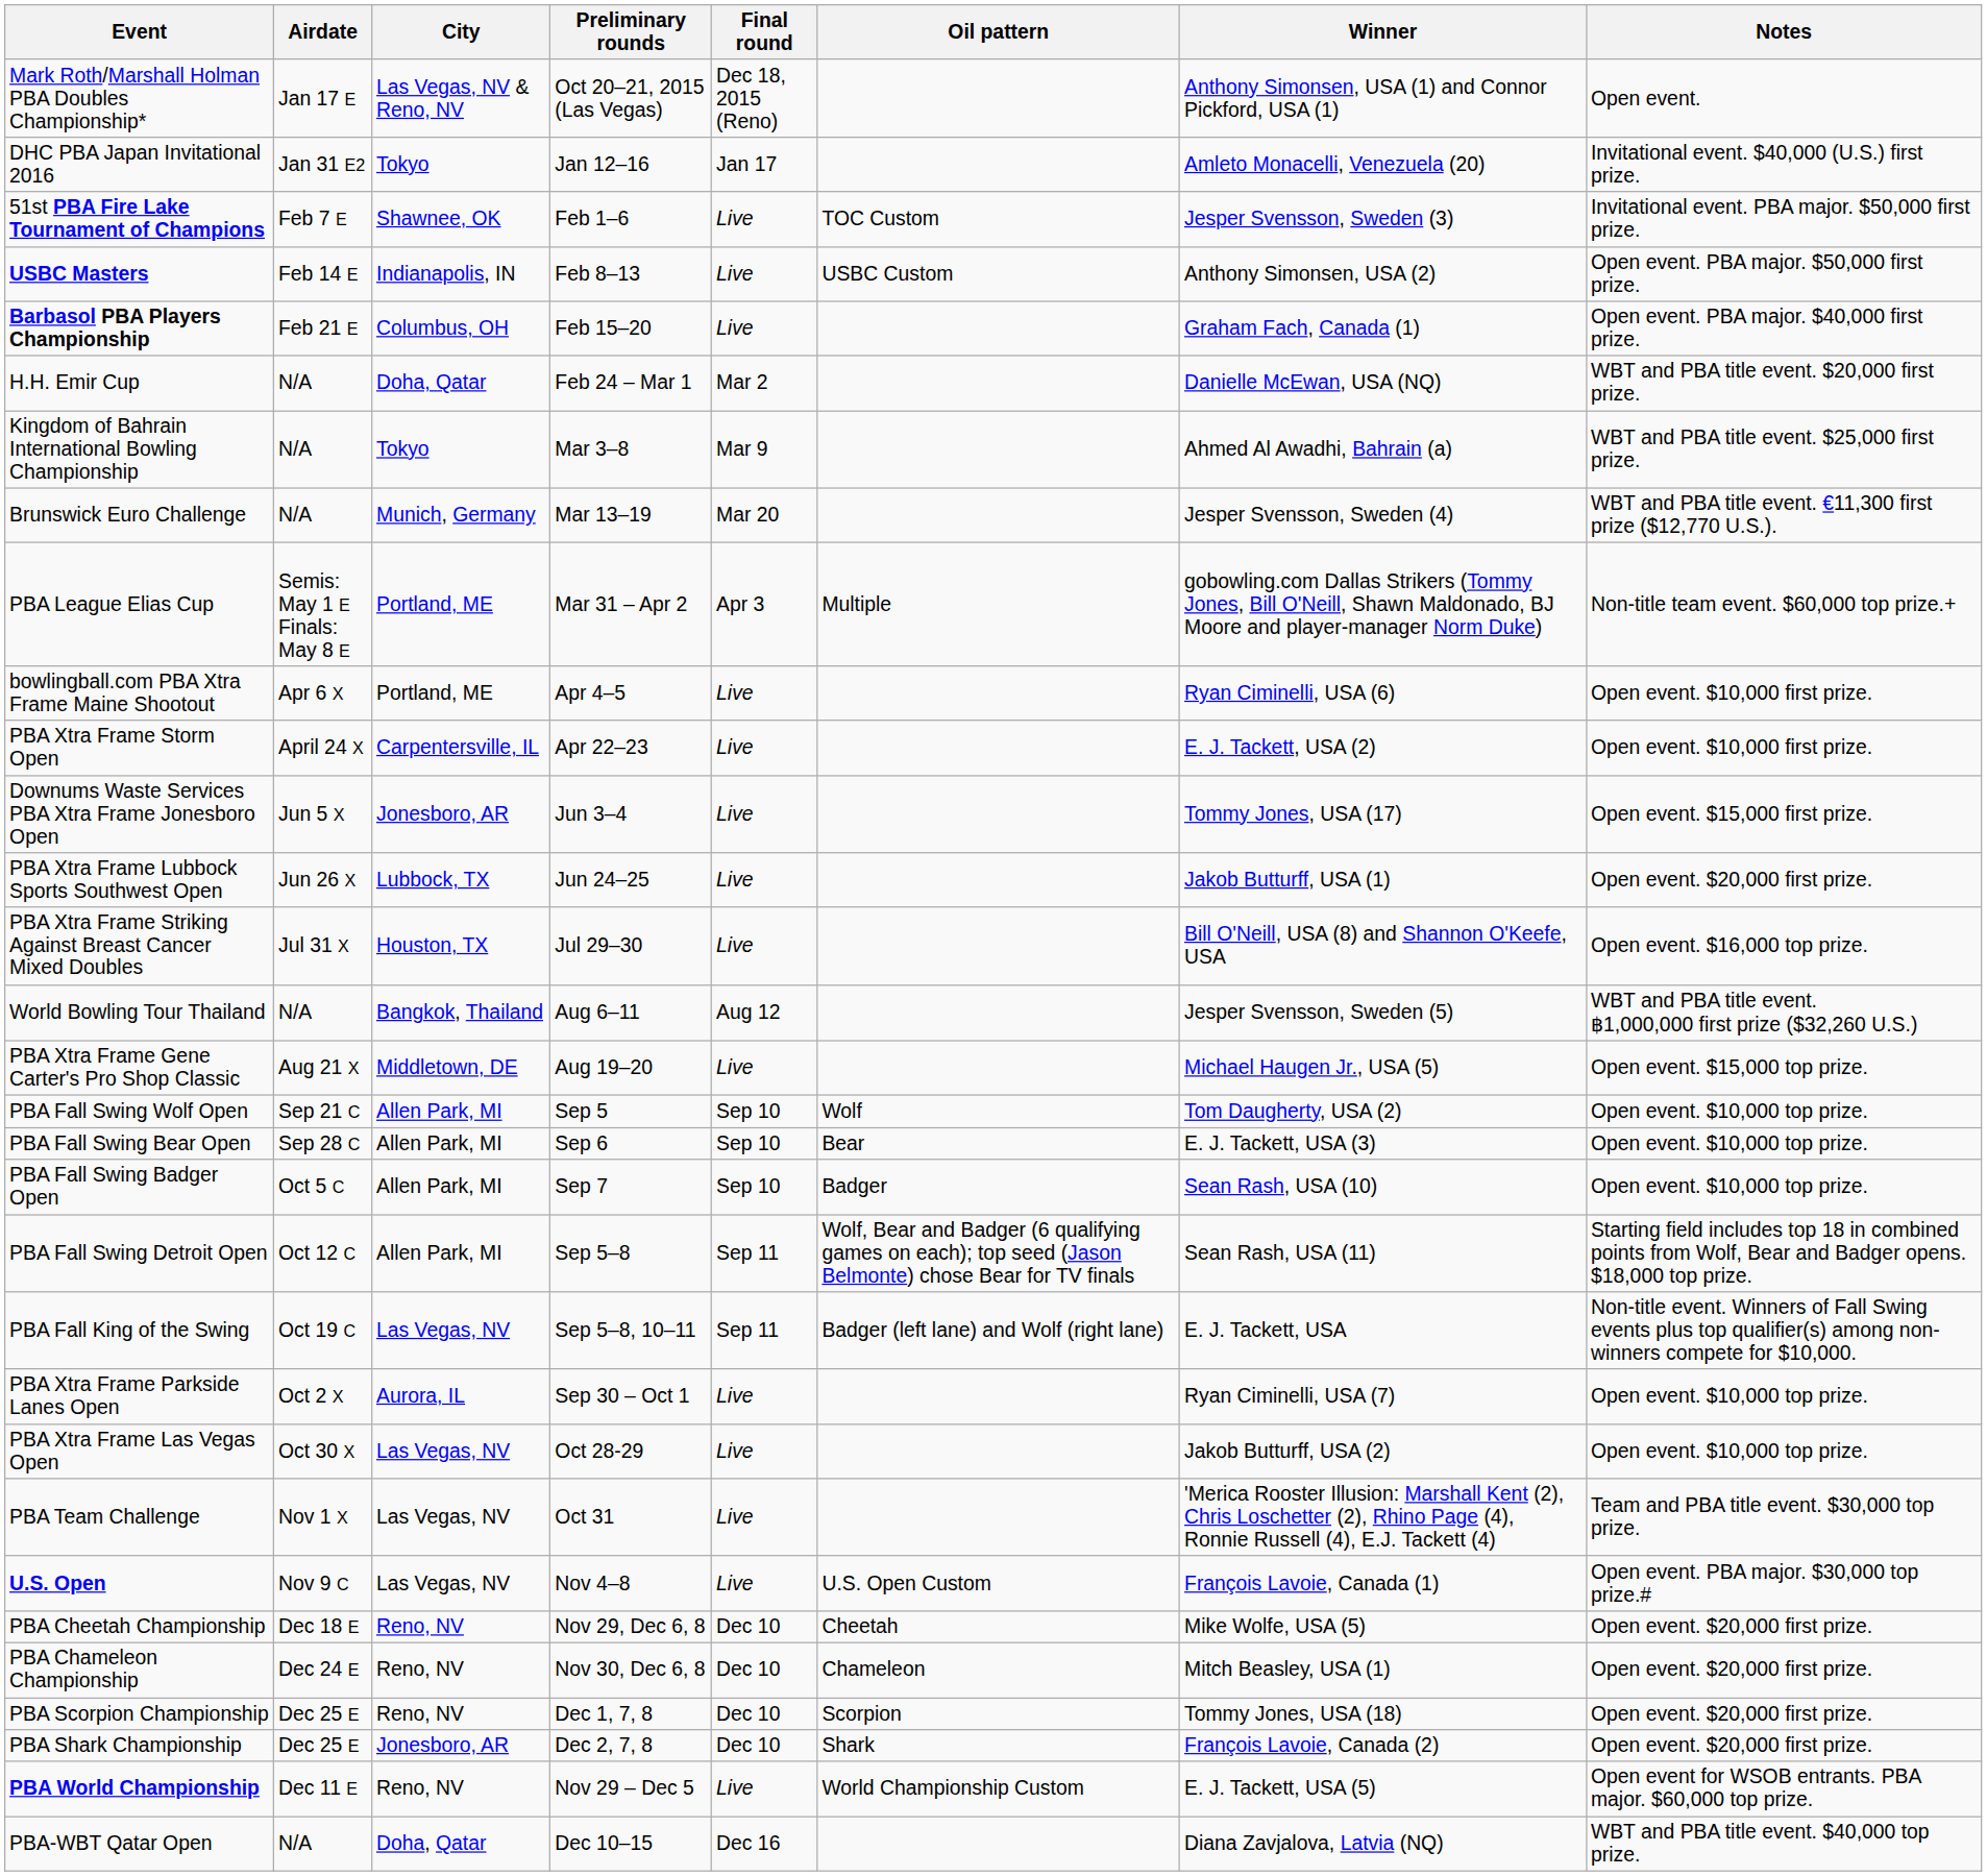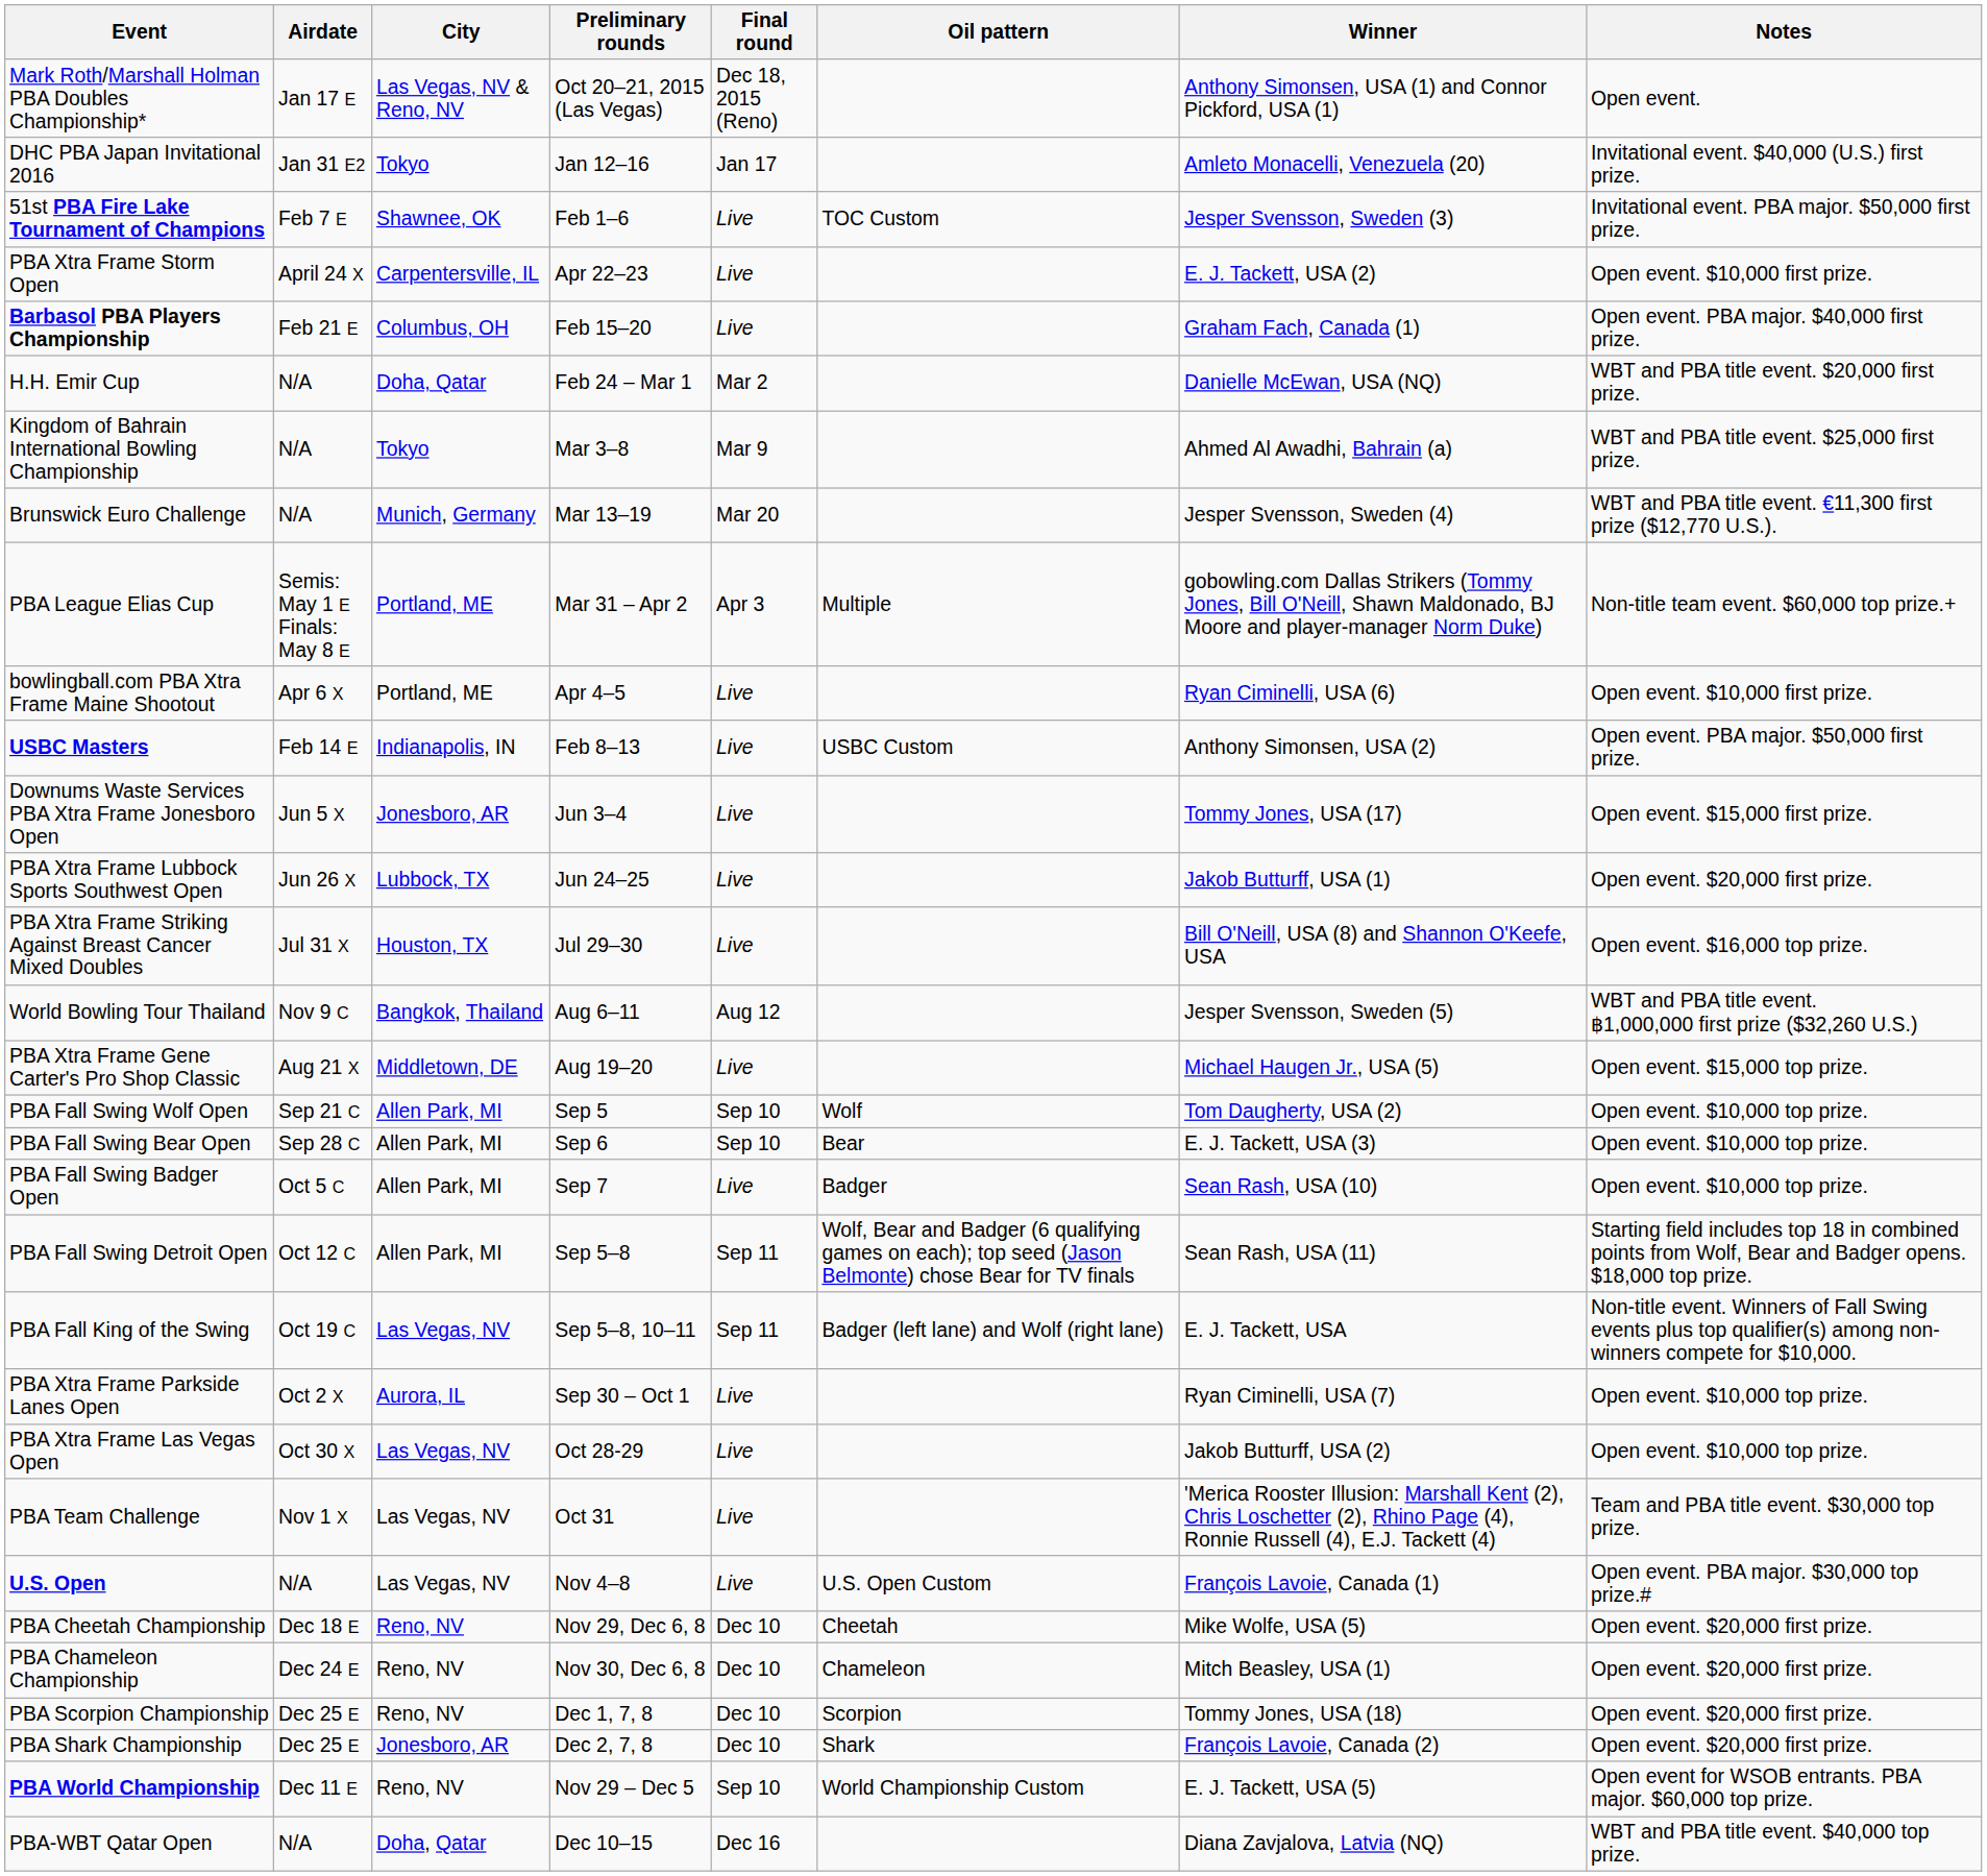 <table class="wikitable">
 <tr>
 <th>Event</th>
 <th>Airdate</th>
 <th>City</th>
 <th>Preliminary rounds</th>
 <th>Final round</th>
 <th>Oil pattern</th>
 <th>Winner</th>
 <th width=20%>Notes</th>
 </tr>
 <tr>
 <td><a href='#'>Mark Roth</a>/<a href='#'>Marshall Holman</a> PBA Doubles Championship*</td>
 <td>Jan 17 <small>E</small></td>
 <td><a href='#'>Las Vegas, NV</a> & <a href='#'>Reno, NV</a></td>
 <td>Oct 20–21, 2015 (Las Vegas)</td>
 <td>Dec 18, 2015 (Reno)</td>
 <td></td>
 <td><a href='#'>Anthony Simonsen</a>, USA (1) and Connor Pickford, USA (1)</td>
 <td>Open event.</td>
 </tr>
 <tr>
 <td>DHC PBA Japan Invitational 2016</td>
 <td>Jan 31 <small>E2</small></td>
 <td><a href='#'>Tokyo</a></td>
 <td>Jan 12–16</td>
 <td>Jan 17</td>
 <td></td>
 <td><a href='#'>Amleto Monacelli</a>, <a href='#'>Venezuela</a> (20)</td>
 <td>Invitational event. $40,000 (U.S.) first prize.</td>
 </tr>
 <tr>
 <td>51st <strong><a href='#'>PBA Fire Lake Tournament of Champions</a></strong></td>
 <td>Feb 7 <small>E</small></td>
 <td><a href='#'>Shawnee, OK</a></td>
 <td>Feb 1–6</td>
 <td><em>Live</em></td>
 <td>TOC Custom</td>
 <td><a href='#'>Jesper Svensson</a>, <a href='#'>Sweden</a> (3)</td>
 <td>Invitational event. PBA major. $50,000 first prize.</td>
 </tr>
 <tr>
-<td><strong><a href='#'>USBC Masters</a></strong></td>
-<td>Feb 14 <small>E</small></td>
-<td><a href='#'>Indianapolis</a>, IN</td>
-<td>Feb 8–13</td>
+<td>PBA Xtra Frame Storm Open</td>
+<td>April 24 <small>X</small></td>
+<td><a href='#'>Carpentersville, IL</a></td>
+<td>Apr 22–23</td>
 <td><em>Live</em></td>
-<td>USBC Custom</td>
-<td>Anthony Simonsen, USA (2)</td>
-<td>Open event. PBA major. $50,000 first prize.</td>
+<td></td>
+<td><a href='#'>E. J. Tackett</a>, USA (2)</td>
+<td>Open event. $10,000 first prize.</td>
 </tr>
 <tr>
 <td><strong><a href='#'>Barbasol</a> PBA Players Championship</strong></td>
 <td>Feb 21 <small>E</small></td>
 <td><a href='#'>Columbus, OH</a></td>
 <td>Feb 15–20</td>
 <td><em>Live</em></td>
 <td></td>
 <td><a href='#'>Graham Fach</a>, <a href='#'>Canada</a> (1)</td>
 <td>Open event. PBA major. $40,000 first prize.</td>
 </tr>
 <tr>
 <td>H.H. Emir Cup</td>
 <td>N/A</td>
 <td><a href='#'>Doha, Qatar</a></td>
 <td>Feb 24 – Mar 1</td>
 <td>Mar 2</td>
 <td></td>
 <td><a href='#'>Danielle McEwan</a>, USA (NQ)</td>
 <td>WBT and PBA title event. $20,000 first prize.</td>
 </tr>
 <tr>
 <td>Kingdom of Bahrain International Bowling Championship</td>
 <td>N/A</td>
 <td><a href='#'>Tokyo</a></td>
 <td>Mar 3–8</td>
 <td>Mar 9</td>
 <td></td>
 <td>Ahmed Al Awadhi, <a href='#'>Bahrain</a> (a)</td>
 <td>WBT and PBA title event. $25,000 first prize.</td>
 </tr>
 <tr>
 <td>Brunswick Euro Challenge</td>
 <td>N/A</td>
 <td><a href='#'>Munich</a>, <a href='#'>Germany</a></td>
 <td>Mar 13–19</td>
 <td>Mar 20</td>
 <td></td>
 <td>Jesper Svensson, Sweden (4)</td>
 <td>WBT and PBA title event. <a href='#'>€</a>11,300 first prize ($12,770 U.S.).</td>
 </tr>
 <tr>
 <td>PBA League Elias Cup</td>
 <td><br>Semis: May 1 <small>E</small><br>Finals: May 8 <small>E</small></td>
 <td><a href='#'>Portland, ME</a></td>
 <td>Mar 31 – Apr 2</td>
 <td>Apr 3</td>
 <td>Multiple</td>
 <td>gobowling.com Dallas Strikers (<a href='#'>Tommy Jones</a>, <a href='#'>Bill O'Neill</a>, Shawn Maldonado, BJ Moore and player-manager <a href='#'>Norm Duke</a>)</td>
 <td>Non-title team event. $60,000 top prize.+</td>
 </tr>
 <tr>
 <td>bowlingball.com PBA Xtra Frame Maine Shootout</td>
 <td>Apr 6 <small>X</small></td>
 <td>Portland, ME</td>
 <td>Apr 4–5</td>
 <td><em>Live</em></td>
 <td></td>
 <td><a href='#'>Ryan Ciminelli</a>, USA (6)</td>
 <td>Open event. $10,000 first prize.</td>
 </tr>
 <tr>
-<td>PBA Xtra Frame Storm Open</td>
-<td>April 24 <small>X</small></td>
-<td><a href='#'>Carpentersville, IL</a></td>
-<td>Apr 22–23</td>
+<td><strong><a href='#'>USBC Masters</a></strong></td>
+<td>Feb 14 <small>E</small></td>
+<td><a href='#'>Indianapolis</a>, IN</td>
+<td>Feb 8–13</td>
 <td><em>Live</em></td>
-<td></td>
-<td><a href='#'>E. J. Tackett</a>, USA (2)</td>
-<td>Open event. $10,000 first prize.</td>
+<td>USBC Custom</td>
+<td>Anthony Simonsen, USA (2)</td>
+<td>Open event. PBA major. $50,000 first prize.</td>
 </tr>
 <tr>
 <td>Downums Waste Services PBA Xtra Frame Jonesboro Open</td>
 <td>Jun 5 <small>X</small></td>
 <td><a href='#'>Jonesboro, AR</a></td>
 <td>Jun 3–4</td>
 <td><em>Live</em></td>
 <td></td>
 <td><a href='#'>Tommy Jones</a>, USA (17)</td>
 <td>Open event. $15,000 first prize.</td>
 </tr>
 <tr>
 <td>PBA Xtra Frame Lubbock Sports Southwest Open</td>
 <td>Jun 26 <small>X</small></td>
 <td><a href='#'>Lubbock, TX</a></td>
 <td>Jun 24–25</td>
 <td><em>Live</em></td>
 <td></td>
 <td><a href='#'>Jakob Butturff</a>, USA (1)</td>
 <td>Open event. $20,000 first prize.</td>
 </tr>
 <tr>
 <td>PBA Xtra Frame Striking Against Breast Cancer Mixed Doubles</td>
 <td>Jul 31 <small>X</small></td>
 <td><a href='#'>Houston, TX</a></td>
 <td>Jul 29–30</td>
 <td><em>Live</em></td>
 <td></td>
 <td><a href='#'>Bill O'Neill</a>, USA (8) and <a href='#'>Shannon O'Keefe</a>,  USA</td>
 <td>Open event. $16,000 top prize.</td>
 </tr>
 <tr>
 <td>World Bowling Tour Thailand</td>
-<td>N/A</td>
+<td>Nov 9 <small>C</small></td>
 <td><a href='#'>Bangkok</a>, <a href='#'>Thailand</a></td>
 <td>Aug 6–11</td>
 <td>Aug 12</td>
 <td></td>
 <td>Jesper Svensson, Sweden (5)</td>
 <td>WBT and PBA title event.<br>฿1,000,000 first prize ($32,260 U.S.)</td>
 </tr>
 <tr>
 <td>PBA Xtra Frame Gene Carter's Pro Shop Classic</td>
 <td>Aug 21 <small>X</small></td>
 <td><a href='#'>Middletown, DE</a></td>
 <td>Aug 19–20</td>
 <td><em>Live</em></td>
 <td></td>
 <td><a href='#'>Michael Haugen Jr.</a>, USA (5)</td>
 <td>Open event. $15,000 top prize.</td>
 </tr>
 <tr>
 <td>PBA Fall Swing Wolf Open</td>
 <td>Sep 21 <small>C</small></td>
 <td><a href='#'>Allen Park, MI</a></td>
 <td>Sep 5</td>
 <td>Sep 10</td>
 <td>Wolf</td>
 <td><a href='#'>Tom Daugherty</a>, USA (2)</td>
 <td>Open event. $10,000 top prize.</td>
 </tr>
 <tr>
 <td>PBA Fall Swing Bear Open</td>
 <td>Sep 28 <small>C</small></td>
 <td>Allen Park, MI</td>
 <td>Sep 6</td>
 <td>Sep 10</td>
 <td>Bear</td>
 <td>E. J. Tackett, USA (3)</td>
 <td>Open event. $10,000 top prize.</td>
 </tr>
 <tr>
 <td>PBA Fall Swing Badger Open</td>
 <td>Oct 5 <small>C</small></td>
 <td>Allen Park, MI</td>
 <td>Sep 7</td>
-<td>Sep 10</td>
+<td><em>Live</em></td>
 <td>Badger</td>
 <td><a href='#'>Sean Rash</a>, USA (10)</td>
 <td>Open event. $10,000 top prize.</td>
 </tr>
 <tr>
 <td>PBA Fall Swing Detroit Open</td>
 <td>Oct 12 <small>C</small></td>
 <td>Allen Park, MI</td>
 <td>Sep 5–8</td>
 <td>Sep 11</td>
 <td>Wolf, Bear and Badger (6 qualifying games on each); top seed (<a href='#'>Jason Belmonte</a>) chose Bear for TV finals</td>
 <td>Sean Rash, USA (11)</td>
 <td>Starting field includes top 18 in combined points from Wolf, Bear and Badger opens. $18,000 top prize.</td>
 </tr>
 <tr>
 <td>PBA Fall King of the Swing</td>
 <td>Oct 19 <small>C</small></td>
 <td><a href='#'>Las Vegas, NV</a></td>
 <td>Sep 5–8, 10–11</td>
 <td>Sep 11</td>
 <td>Badger (left lane) and Wolf (right lane)</td>
 <td>E. J. Tackett, USA</td>
 <td>Non-title event. Winners of Fall Swing events plus top qualifier(s) among non-winners compete for $10,000.</td>
 </tr>
 <tr>
 <td>PBA Xtra Frame Parkside Lanes Open</td>
 <td>Oct 2 <small>X</small></td>
 <td><a href='#'>Aurora, IL</a></td>
 <td>Sep 30 – Oct 1</td>
 <td><em>Live</em></td>
 <td></td>
 <td>Ryan Ciminelli, USA (7)</td>
 <td>Open event. $10,000 top prize.</td>
 </tr>
 <tr>
 <td>PBA Xtra Frame Las Vegas Open</td>
 <td>Oct 30 <small>X</small></td>
 <td><a href='#'>Las Vegas, NV</a></td>
 <td>Oct 28-29</td>
 <td><em>Live</em></td>
 <td></td>
 <td>Jakob Butturff, USA (2)</td>
 <td>Open event. $10,000 top prize.</td>
 </tr>
 <tr>
 <td>PBA Team Challenge</td>
 <td>Nov 1 <small>X</small></td>
 <td>Las Vegas, NV</td>
 <td>Oct 31</td>
 <td><em>Live</em></td>
 <td></td>
 <td>'Merica Rooster Illusion: <a href='#'>Marshall Kent</a> (2), <a href='#'>Chris Loschetter</a> (2), <a href='#'>Rhino Page</a> (4), Ronnie Russell (4), E.J. Tackett (4)</td>
 <td>Team and PBA title event. $30,000 top prize.</td>
 </tr>
 <tr>
 <td><strong><a href='#'>U.S. Open</a></strong></td>
-<td>Nov 9 <small>C</small></td>
+<td>N/A</td>
 <td>Las Vegas, NV</td>
 <td>Nov 4–8</td>
 <td><em>Live</em></td>
 <td>U.S. Open Custom</td>
 <td><a href='#'>François Lavoie</a>, Canada (1)</td>
 <td>Open event. PBA major. $30,000 top prize.#</td>
 </tr>
 <tr>
 <td>PBA Cheetah Championship</td>
 <td>Dec 18 <small>E</small></td>
 <td><a href='#'>Reno, NV</a></td>
 <td>Nov 29, Dec 6, 8</td>
 <td>Dec 10</td>
 <td>Cheetah</td>
 <td>Mike Wolfe, USA (5)</td>
 <td>Open event. $20,000 first prize.</td>
 </tr>
 <tr>
 <td>PBA Chameleon Championship</td>
 <td>Dec 24 <small>E</small></td>
 <td>Reno, NV</td>
 <td>Nov 30, Dec 6, 8</td>
 <td>Dec 10</td>
 <td>Chameleon</td>
 <td>Mitch Beasley, USA (1)</td>
 <td>Open event. $20,000 first prize.</td>
 </tr>
 <tr>
 <td>PBA Scorpion Championship</td>
 <td>Dec 25 <small>E</small></td>
 <td>Reno, NV</td>
 <td>Dec 1, 7, 8</td>
 <td>Dec 10</td>
 <td>Scorpion</td>
 <td>Tommy Jones, USA (18)</td>
 <td>Open event. $20,000 first prize.</td>
 </tr>
 <tr>
 <td>PBA Shark Championship</td>
 <td>Dec 25 <small>E</small></td>
 <td><a href='#'>Jonesboro, AR</a></td>
 <td>Dec 2, 7, 8</td>
 <td>Dec 10</td>
 <td>Shark</td>
 <td><a href='#'>François Lavoie</a>, Canada (2)</td>
 <td>Open event. $20,000 first prize.</td>
 </tr>
 <tr>
 <td><strong><a href='#'>PBA World Championship</a></strong></td>
 <td>Dec 11 <small>E</small></td>
 <td>Reno, NV</td>
 <td>Nov 29 – Dec 5</td>
-<td><em>Live</em></td>
+<td>Sep 10</td>
 <td>World Championship Custom</td>
 <td>E. J. Tackett, USA (5)</td>
 <td>Open event for WSOB entrants. PBA major. $60,000 top prize.</td>
 </tr>
 <tr>
 <td>PBA-WBT Qatar Open</td>
 <td>N/A</td>
 <td><a href='#'>Doha</a>, <a href='#'>Qatar</a></td>
 <td>Dec 10–15</td>
 <td>Dec 16</td>
 <td></td>
 <td>Diana Zavjalova, <a href='#'>Latvia</a> (NQ)</td>
 <td>WBT and PBA title event. $40,000 top prize.</td>
 </tr>
 </table>
